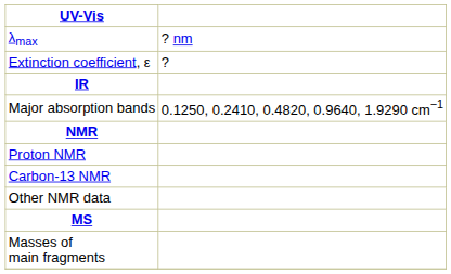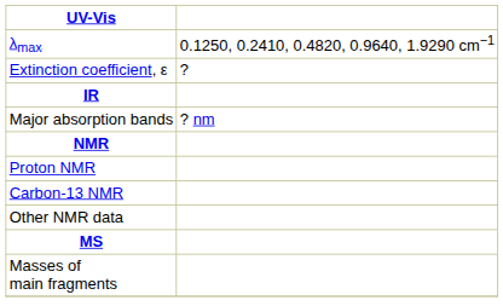 <table border="1" cellspacing="0" cellpadding="3" style="margin: 0 0 0 0.5em; background: #FFFFFF; border-collapse: collapse; border-color: #C0C090;">
 <tr>
 <th><a href='#'>UV-Vis</a></th>
 </tr>
 <tr>
 <td><a href='#'>λ<sub>max</sub></a></td>
-<td>? <a href='#'>nm</a></td>
+<td>0.1250, 0.2410, 0.4820, 0.9640, 1.9290 cm<sup>−1</sup></td>
 </tr>
 <tr>
 <td><a href='#'>Extinction coefficient</a>, ε</td>
 <td>?</td>
 </tr>
 <tr>
 <th><a href='#'>IR</a></th>
 </tr>
 <tr>
 <td>Major absorption bands</td>
-<td>0.1250, 0.2410, 0.4820, 0.9640, 1.9290 cm<sup>−1</sup></td>
+<td>? <a href='#'>nm</a></td>
 </tr>
 <tr>
 <th><a href='#'>NMR</a></th>
 </tr>
 <tr>
 <td><a href='#'>Proton NMR</a> </td>
 <td> </td>
 </tr>
 <tr>
 <td><a href='#'>Carbon-13 NMR</a> </td>
 <td> </td>
 </tr>
 <tr>
 <td>Other NMR data </td>
 <td> </td>
 </tr>
 <tr>
 <th><a href='#'>MS</a></th>
 </tr>
 <tr>
 <td>Masses of <br>main fragments</td>
 <td>  </td>
 </tr>
 <tr>
 </tr>
 </table>
